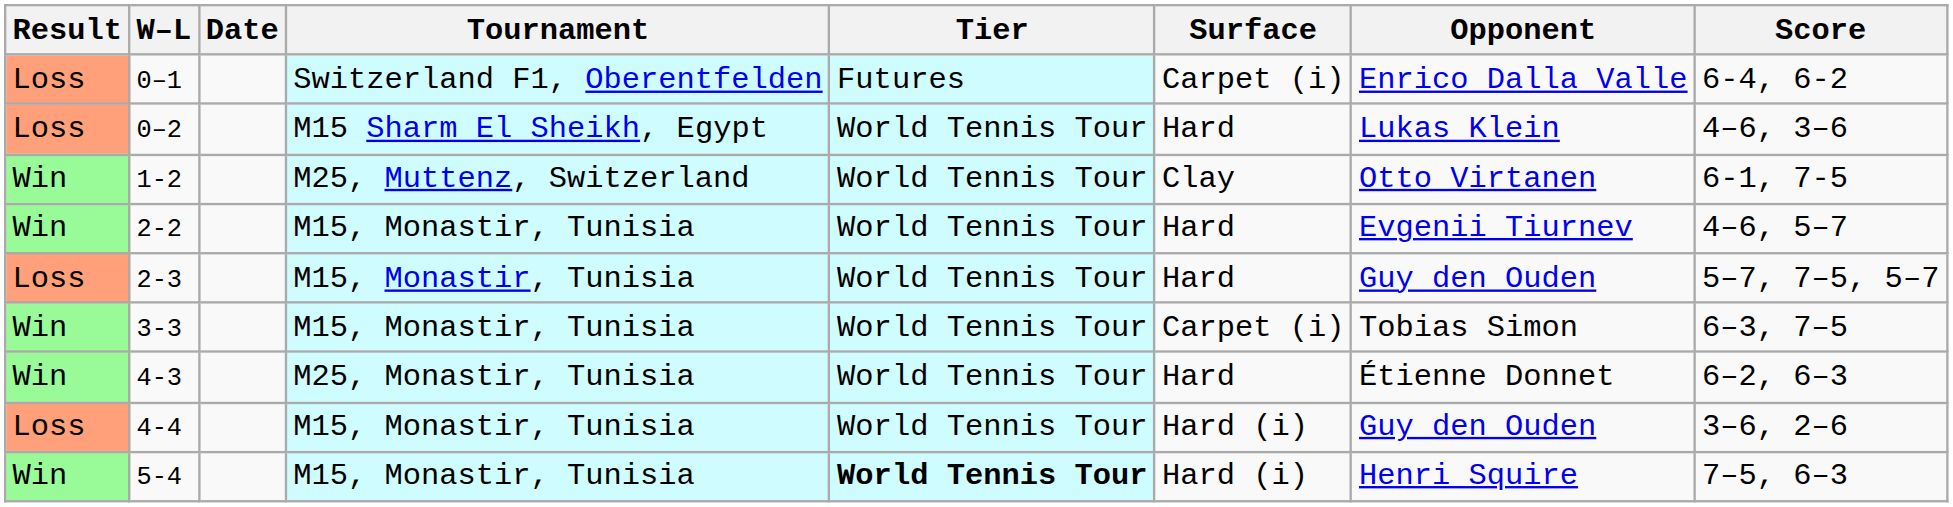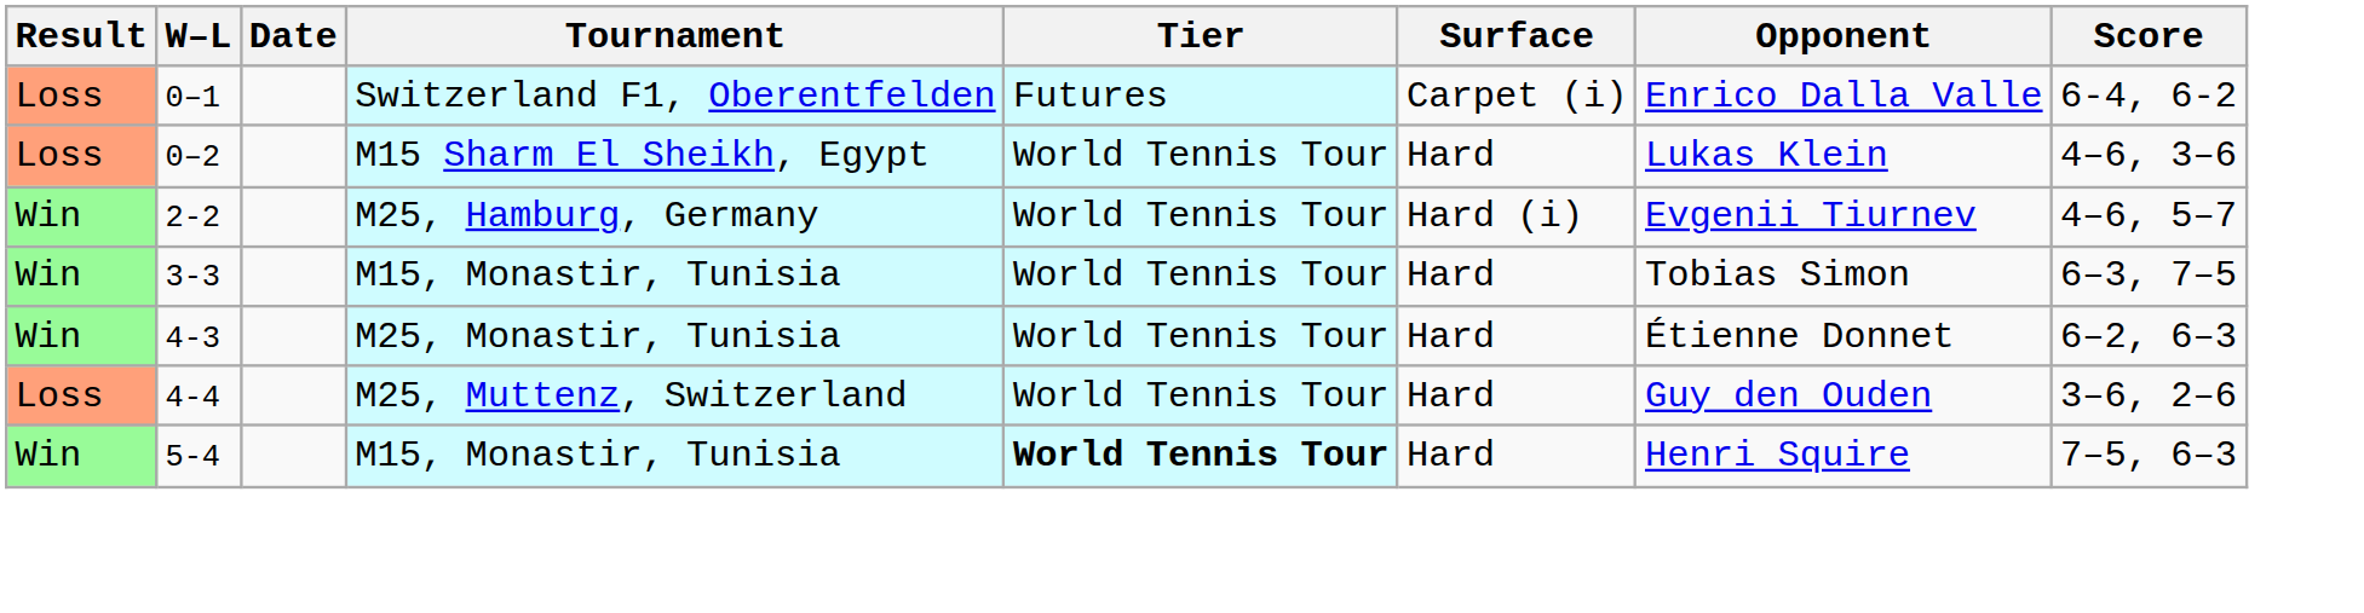 <table class="sortable wikitable">
 <tr>
 <th>Result</th>
 <th class="unsortable">W–L</th>
 <th>Date</th>
 <th>Tournament</th>
 <th>Tier</th>
 <th>Surface</th>
 <th>Opponent</th>
 <th class="unsortable">Score</th>
 </tr>
 <tr>
 <td bgcolor=FFA07A>Loss</td>
 <td><small>0–1</small></td>
 <td></td>
 <td style="background:#cffcff;">Switzerland F1, <a href='#'>Oberentfelden</a></td>
 <td style="background:#cffcff;">Futures</td>
 <td>Carpet (i)</td>
 <td> <a href='#'>Enrico Dalla Valle</a></td>
 <td>6-4, 6-2</td>
 </tr>
 <tr>
 <td bgcolor=FFA07A>Loss</td>
 <td><small>0–2</small></td>
 <td></td>
 <td style="background:#cffcff;">M15 <a href='#'>Sharm El Sheikh</a>, Egypt</td>
 <td style="background:#cffcff;">World Tennis Tour</td>
 <td>Hard</td>
 <td> <a href='#'>Lukas Klein</a></td>
 <td>4–6, 3–6</td>
 </tr>
 <tr>
 <td bgcolor=98FB98>Win</td>
-<td><small>1-2</small></td>
-<td></td>
-<td style="background:#cffcff;">M25, <a href='#'>Muttenz</a>, Switzerland</td>
-<td style="background:#cffcff;">World Tennis Tour</td>
-<td>Clay</td>
-<td> <a href='#'>Otto Virtanen</a></td>
-<td>6-1, 7-5</td>
-</tr>
-<tr>
-<td bgcolor=98FB98>Win</td>
 <td><small>2-2</small></td>
 <td></td>
-<td style="background:#cffcff;">M15, Monastir, Tunisia</td>
+<td style="background:#cffcff;">M25, <a href='#'>Hamburg</a>, Germany</td>
 <td style="background:#cffcff;">World Tennis Tour</td>
-<td>Hard</td>
+<td>Hard (i)</td>
 <td> <a href='#'>Evgenii Tiurnev</a></td>
 <td>4–6, 5–7</td>
-</tr>
-<tr>
-<td bgcolor=FFA07A>Loss</td>
-<td><small>2-3</small></td>
-<td></td>
-<td style="background:#cffcff;">M15, <a href='#'>Monastir</a>, Tunisia</td>
-<td style="background:#cffcff;">World Tennis Tour</td>
-<td>Hard</td>
-<td> <a href='#'>Guy den Ouden</a></td>
-<td>5–7, 7–5, 5–7</td>
 </tr>
 <tr>
 <td bgcolor=98FB98>Win</td>
 <td><small>3-3</small></td>
 <td></td>
 <td style="background:#cffcff;">M15, Monastir, Tunisia</td>
 <td style="background:#cffcff;">World Tennis Tour</td>
-<td>Carpet (i)</td>
+<td>Hard</td>
 <td> Tobias Simon</td>
 <td>6–3, 7–5</td>
 </tr>
 <tr>
 <td bgcolor=98FB98>Win</td>
 <td><small>4-3</small></td>
 <td></td>
 <td style="background:#cffcff;">M25, Monastir, Tunisia</td>
 <td style="background:#cffcff;">World Tennis Tour</td>
 <td>Hard</td>
 <td> Étienne Donnet</td>
 <td>6–2, 6–3</td>
 </tr>
 <tr>
 <td bgcolor=FFA07A>Loss</td>
 <td><small>4-4</small></td>
 <td></td>
-<td style="background:#cffcff;">M15, Monastir, Tunisia</td>
+<td style="background:#cffcff;">M25, <a href='#'>Muttenz</a>, Switzerland</td>
 <td style="background:#cffcff;">World Tennis Tour</td>
-<td>Hard (i)</td>
+<td>Hard</td>
 <td> <a href='#'>Guy den Ouden</a></td>
 <td>3–6, 2–6</td>
 </tr>
 <tr>
 <td bgcolor=98FB98>Win</td>
 <td><small>5-4</small></td>
 <td></td>
 <td style="background:#cffcff;">M15, Monastir, Tunisia</td>
 <td style="background:#cffcff;"><strong>World Tennis Tour</strong></td>
-<td>Hard (i)</td>
+<td>Hard</td>
 <td> <a href='#'>Henri Squire</a></td>
 <td>7–5, 6–3</td>
 </tr>
 </table>
